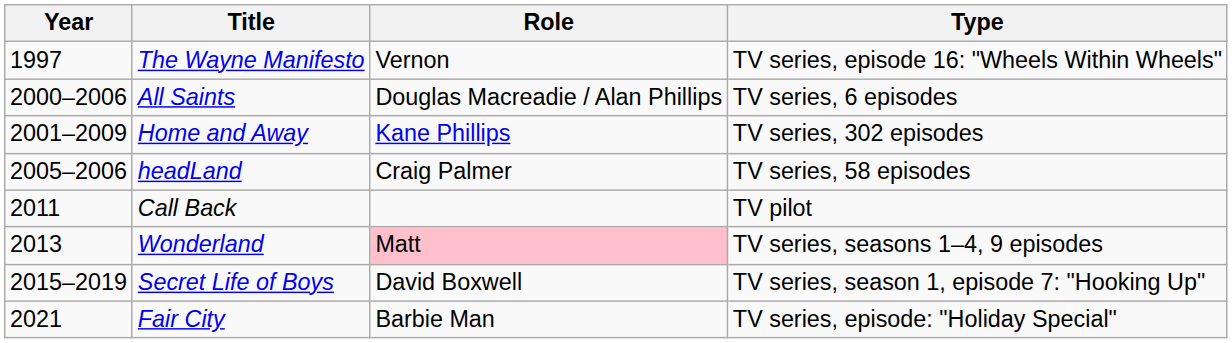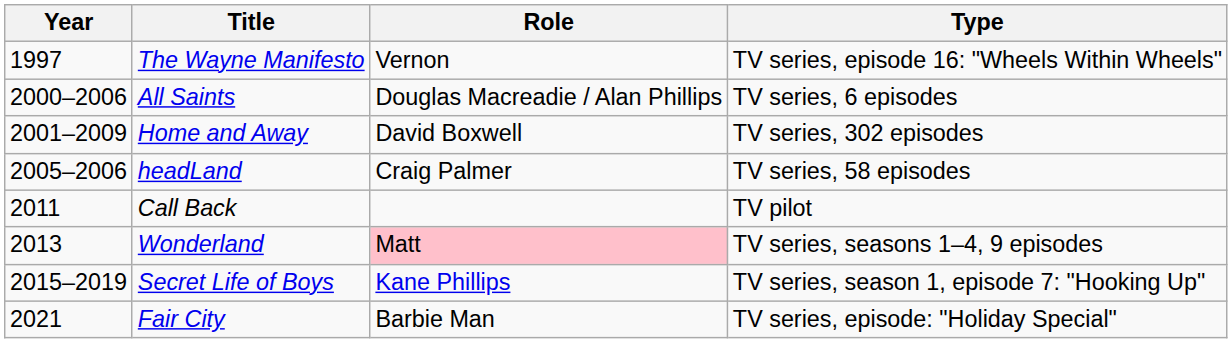 <table class="wikitable">
 <tr>
 <th>Year</th>
 <th>Title</th>
 <th>Role</th>
 <th>Type</th>
 </tr>
 <tr>
 <td>1997</td>
 <td><em><a href='#'>The Wayne Manifesto</a></em></td>
 <td>Vernon</td>
 <td>TV series, episode 16: "Wheels Within Wheels"</td>
 </tr>
 <tr>
 <td>2000–2006</td>
 <td><em><a href='#'>All Saints</a></em></td>
 <td>Douglas Macreadie / Alan Phillips</td>
 <td>TV series, 6 episodes</td>
 </tr>
 <tr>
 <td>2001–2009</td>
 <td><em><a href='#'>Home and Away</a></em></td>
-<td><a href='#'>Kane Phillips</a></td>
+<td>David Boxwell</td>
 <td>TV series, 302 episodes</td>
 </tr>
 <tr>
 <td>2005–2006</td>
 <td><em><a href='#'>headLand</a></em></td>
 <td>Craig Palmer</td>
 <td>TV series, 58 episodes</td>
 </tr>
 <tr>
 <td>2011</td>
 <td><em>Call Back</em></td>
 <td></td>
 <td>TV pilot</td>
 </tr>
 <tr>
 <td>2013</td>
 <td><em><a href='#'>Wonderland</a></em></td>
 <td style="background: pink;">Matt</td>
 <td>TV series, seasons 1–4, 9 episodes</td>
 </tr>
 <tr>
 <td>2015–2019</td>
 <td><em><a href='#'>Secret Life of Boys</a></em></td>
-<td>David Boxwell</td>
+<td><a href='#'>Kane Phillips</a></td>
 <td>TV series, season 1, episode 7: "Hooking Up"</td>
 </tr>
 <tr>
 <td>2021</td>
 <td><em><a href='#'>Fair City</a></em></td>
 <td>Barbie Man</td>
 <td>TV series, episode: "Holiday Special"</td>
 </tr>
 </table>
